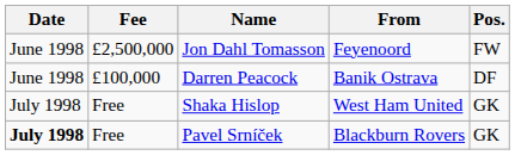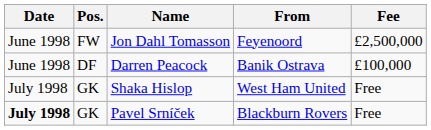 <table class="wikitable">
 <tr>
 <th>Date</th>
-<th>Fee</th>
+<th>Pos.</th>
 <th>Name</th>
 <th>From</th>
-<th>Pos.</th>
+<th>Fee</th>
 </tr>
 <tr>
 <td>June 1998</td>
-<td>£2,500,000</td>
+<td>FW</td>
 <td> <a href='#'>Jon Dahl Tomasson</a></td>
 <td> <a href='#'>Feyenoord</a></td>
-<td>FW</td>
+<td>£2,500,000</td>
 </tr>
 <tr>
 <td>June 1998</td>
-<td>£100,000</td>
+<td>DF</td>
 <td> <a href='#'>Darren Peacock</a></td>
 <td> <a href='#'>Banik Ostrava</a></td>
-<td>DF</td>
+<td>£100,000</td>
 </tr>
 <tr>
 <td>July 1998</td>
-<td>Free</td>
+<td>GK</td>
 <td> <a href='#'>Shaka Hislop</a></td>
 <td> <a href='#'>West Ham United</a></td>
-<td>GK</td>
+<td>Free</td>
 </tr>
 <tr>
 <td><strong>July 1998</strong></td>
-<td>Free</td>
+<td>GK</td>
 <td> <a href='#'>Pavel Srníček</a></td>
 <td> <a href='#'>Blackburn Rovers</a></td>
-<td>GK</td>
+<td>Free</td>
 </tr>
 </table>
